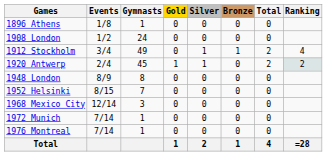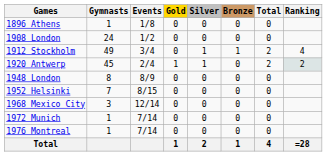 <table class="wikitable sortable" style="text-align:center">
 <tr>
 <th>Games</th>
+<th>Gymnasts</th>
 <th>Events</th>
-<th>Gymnasts</th>
 <th style="background-color:gold;">Gold</th>
 <th style="background-color:silver;">Silver</th>
 <th style="background-color:#c96;">Bronze</th>
 <th>Total</th>
 <th>Ranking</th>
 </tr>
 <tr>
 <td align=left><a href='#'>1896 Athens</a></td>
+<td>1</td>
 <td>1/8</td>
-<td>1</td>
 <td>0</td>
 <td>0</td>
 <td>0</td>
 <td>0</td>
 <td></td>
 </tr>
 <tr>
 <td align=left><a href='#'>1908 London</a></td>
+<td>24</td>
 <td>1/2</td>
-<td>24</td>
 <td>0</td>
 <td>0</td>
 <td>0</td>
 <td>0</td>
 <td></td>
 </tr>
 <tr>
 <td align=left><a href='#'>1912 Stockholm</a></td>
+<td>49</td>
 <td>3/4</td>
-<td>49</td>
 <td>0</td>
 <td>1</td>
 <td>1</td>
 <td>2</td>
 <td>4</td>
 </tr>
 <tr>
 <td align=left><a href='#'>1920 Antwerp</a></td>
+<td>45</td>
 <td>2/4</td>
-<td>45</td>
 <td>1</td>
 <td>1</td>
 <td>0</td>
 <td>2</td>
 <td bgcolor=dce5e5>2</td>
 </tr>
 <tr>
 <td align=left><a href='#'>1948 London</a></td>
+<td>8</td>
 <td>8/9</td>
-<td>8</td>
 <td>0</td>
 <td>0</td>
 <td>0</td>
 <td>0</td>
 <td></td>
 </tr>
 <tr>
 <td align=left><a href='#'>1952 Helsinki</a></td>
+<td>7</td>
 <td>8/15</td>
-<td>7</td>
 <td>0</td>
 <td>0</td>
 <td>0</td>
 <td>0</td>
 <td></td>
 </tr>
 <tr>
 <td align=left><a href='#'>1968 Mexico City</a></td>
+<td>3</td>
 <td>12/14</td>
-<td>3</td>
 <td>0</td>
 <td>0</td>
 <td>0</td>
 <td>0</td>
 <td></td>
 </tr>
 <tr>
 <td align=left><a href='#'>1972 Munich</a></td>
+<td>1</td>
 <td>7/14</td>
-<td>1</td>
 <td>0</td>
 <td>0</td>
 <td>0</td>
 <td>0</td>
 <td></td>
 </tr>
 <tr>
 <td align=left><a href='#'>1976 Montreal</a></td>
+<td>1</td>
 <td>7/14</td>
-<td>1</td>
 <td>0</td>
 <td>0</td>
 <td>0</td>
 <td>0</td>
 <td></td>
 </tr>
 <tr>
 <th>Total</th>
 <th></th>
 <th></th>
 <th>1</th>
 <th>2</th>
 <th>1</th>
 <th>4</th>
 <th>=28</th>
 </tr>
 </table>
